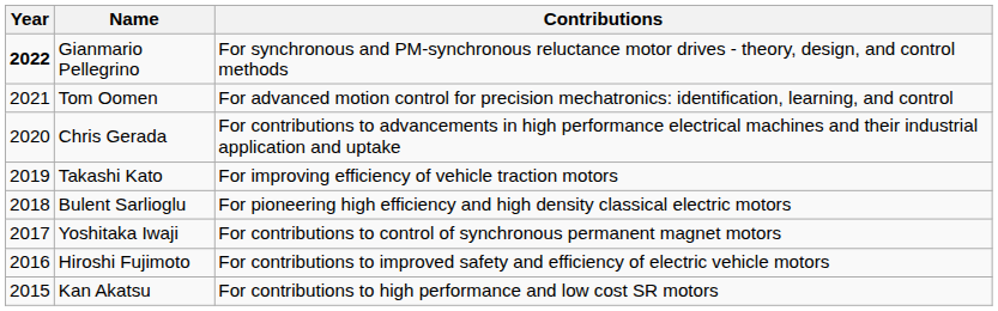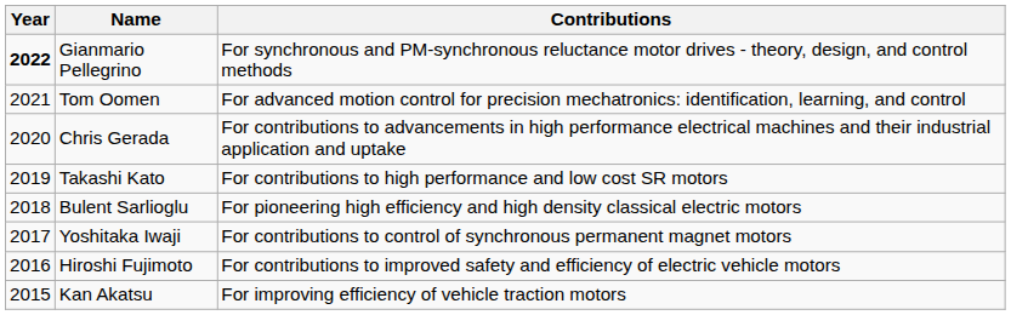 <table class="wikitable">
 <tr>
 <th>Year</th>
 <th>Name</th>
 <th>Contributions</th>
 </tr>
 <tr>
 <td><strong>2022</strong></td>
 <td>Gianmario Pellegrino</td>
 <td>For synchronous and PM-synchronous reluctance motor drives - theory, design, and control methods</td>
 </tr>
 <tr>
 <td>2021</td>
 <td>Tom Oomen</td>
 <td>For advanced motion control for precision mechatronics: identification, learning, and control</td>
 </tr>
 <tr>
 <td>2020</td>
 <td>Chris Gerada</td>
 <td>For contributions to advancements in high performance electrical machines and their industrial application and uptake</td>
 </tr>
 <tr>
 <td>2019</td>
 <td>Takashi Kato</td>
-<td>For improving efficiency of vehicle traction motors</td>
+<td>For contributions to high performance and low cost SR motors</td>
 </tr>
 <tr>
 <td>2018</td>
 <td>Bulent Sarlioglu</td>
 <td>For pioneering high efficiency and high density classical electric motors</td>
 </tr>
 <tr>
 <td>2017</td>
 <td>Yoshitaka Iwaji</td>
 <td>For contributions to control of synchronous permanent magnet motors</td>
 </tr>
 <tr>
 <td>2016</td>
 <td>Hiroshi Fujimoto</td>
 <td>For contributions to improved safety and efficiency of electric vehicle motors</td>
 </tr>
 <tr>
 <td>2015</td>
 <td>Kan Akatsu</td>
-<td>For contributions to high performance and low cost SR motors</td>
+<td>For improving efficiency of vehicle traction motors</td>
 </tr>
 </table>
